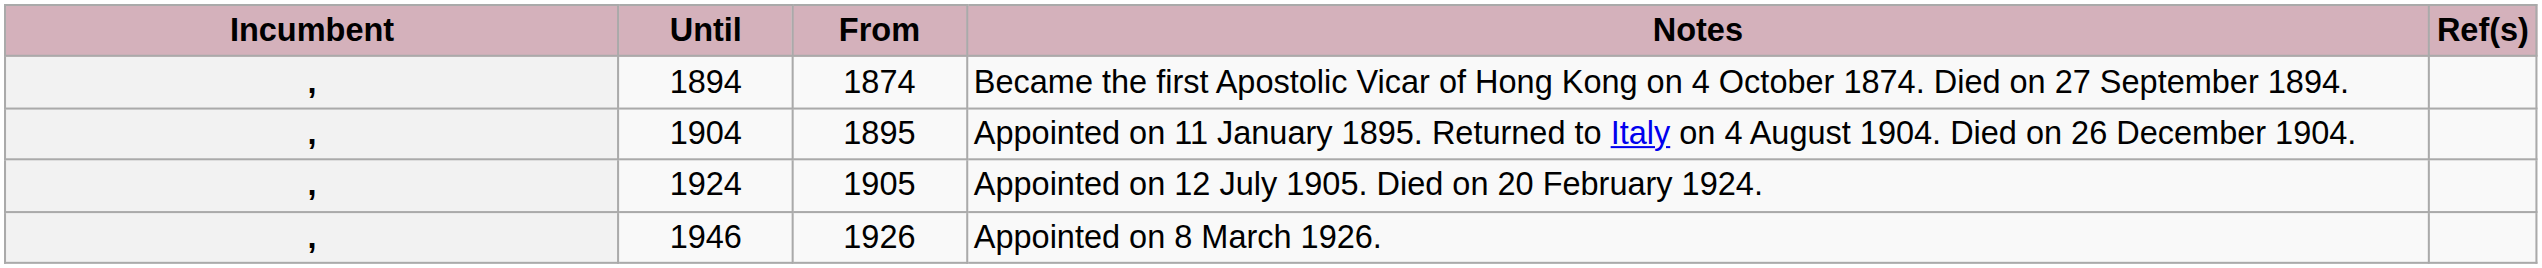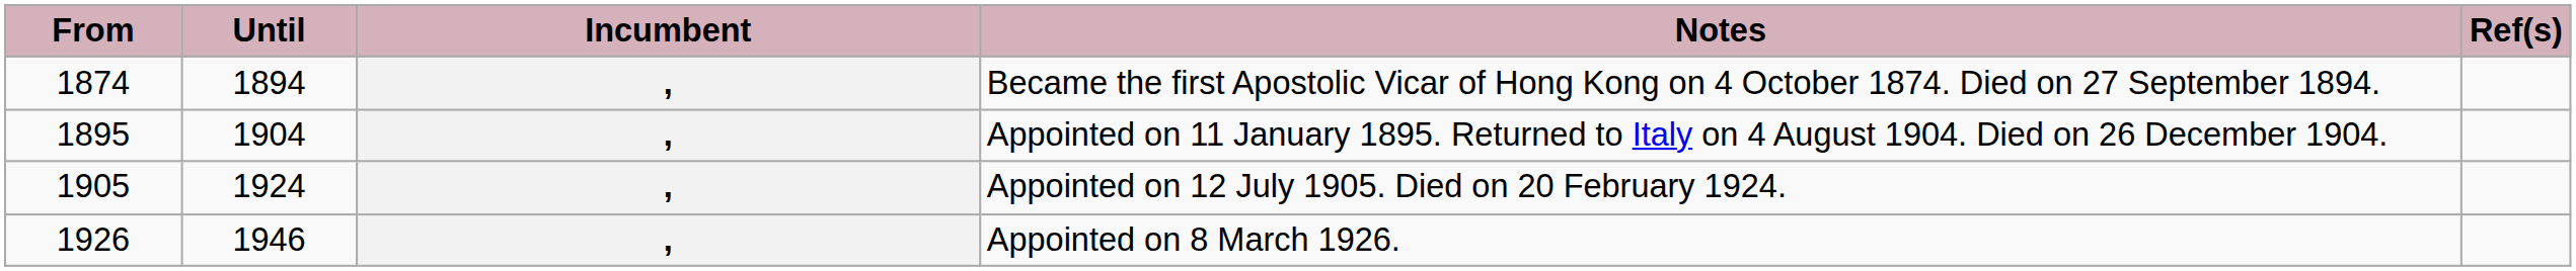 <table class="wikitable sortable plainrowheaders" style="text-align:center;">
 <tr>
+<th scope="col" style="background-color: #D4B1BB; width: 7%">From</th>
+<th scope="col" style="background-color: #D4B1BB; width: 7%">Until</th>
 <th scope="col" style="background-color: #D4B1BB; width: 25%">Incumbent</th>
-<th scope="col" style="background-color: #D4B1BB; width: 7%">Until</th>
-<th scope="col" style="background-color: #D4B1BB; width: 7%">From</th>
 <th scope="col" style="background-color: #D4B1BB; width: 60%" class="unsortable">Notes</th>
 <th scope="col" style="background-color: #D4B1BB" class="unsortable">Ref(s)</th>
 </tr>
 <tr>
+<td>1874</td>
+<td>1894</td>
 <th scope="row">, </th>
-<td>1894</td>
-<td>1874</td>
 <td style="text-align:left">Became the first Apostolic Vicar of Hong Kong on 4 October 1874.  Died on 27 September 1894.</td>
 <td></td>
 </tr>
 <tr>
+<td>1895</td>
+<td>1904</td>
 <th scope="row">, </th>
-<td>1904</td>
-<td>1895</td>
 <td style="text-align:left">Appointed on 11 January 1895.  Returned to <a href='#'>Italy</a> on 4 August 1904.  Died on 26 December 1904.</td>
 <td></td>
 </tr>
 <tr>
+<td>1905</td>
+<td>1924</td>
 <th scope="row">, </th>
-<td>1924</td>
-<td>1905</td>
 <td style="text-align:left">Appointed on 12 July 1905.  Died on 20 February 1924.</td>
 <td></td>
 </tr>
 <tr>
+<td>1926</td>
+<td>1946</td>
 <th scope="row">, </th>
-<td>1946</td>
-<td>1926</td>
 <td style="text-align:left">Appointed on 8 March 1926.</td>
 <td></td>
 </tr>
 </table>
